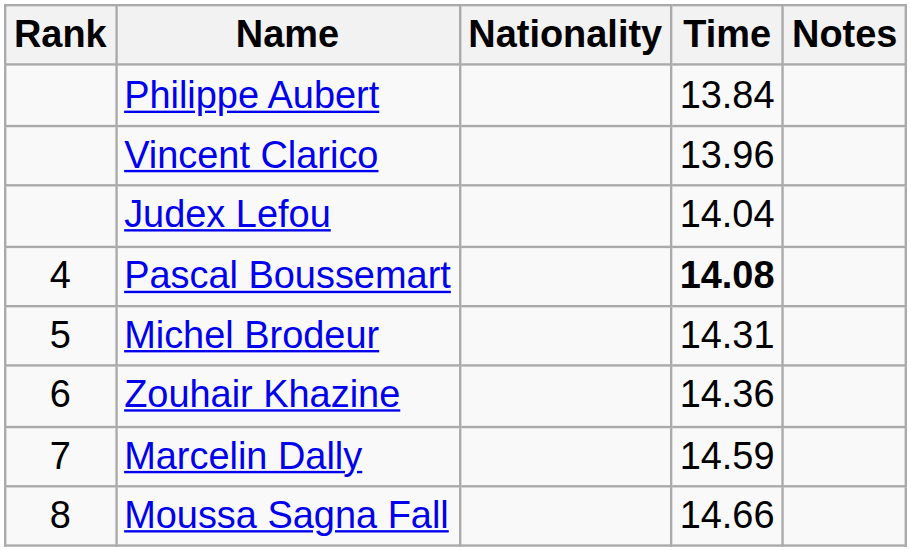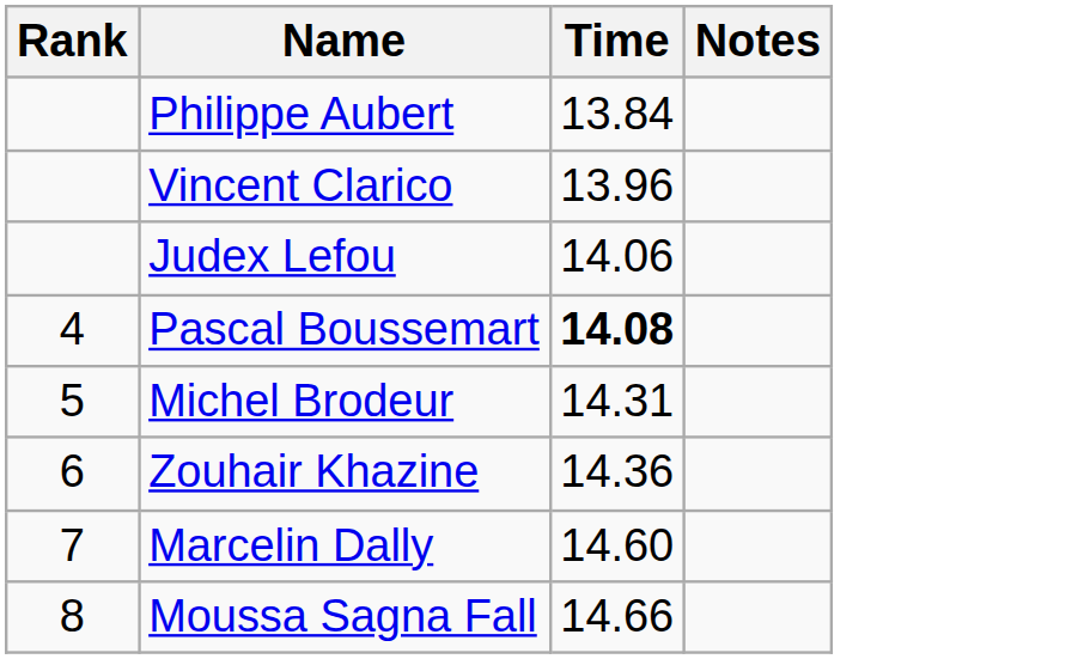 <table class="wikitable sortable" style="text-align:center">
 <tr>
 <th>Rank</th>
 <th>Name</th>
-<th>Nationality</th>
 <th>Time</th>
 <th>Notes</th>
 </tr>
 <tr>
 <td></td>
 <td align=left><a href='#'>Philippe Aubert</a></td>
-<td align=left></td>
 <td>13.84</td>
 <td></td>
 </tr>
 <tr>
 <td></td>
 <td align=left><a href='#'>Vincent Clarico</a></td>
-<td align=left></td>
 <td>13.96</td>
 <td></td>
 </tr>
 <tr>
 <td></td>
 <td align=left><a href='#'>Judex Lefou</a></td>
-<td align=left></td>
-<td>14.04</td>
+<td>14.06</td>
 <td></td>
 </tr>
 <tr>
 <td>4</td>
 <td align=left><a href='#'>Pascal Boussemart</a></td>
-<td align=left></td>
 <td><strong>14.08</strong></td>
 <td></td>
 </tr>
 <tr>
 <td>5</td>
 <td align=left><a href='#'>Michel Brodeur</a></td>
-<td align=left></td>
 <td>14.31</td>
 <td></td>
 </tr>
 <tr>
 <td>6</td>
 <td align=left><a href='#'>Zouhair Khazine</a></td>
-<td align=left></td>
 <td>14.36</td>
 <td></td>
 </tr>
 <tr>
 <td>7</td>
 <td align=left><a href='#'>Marcelin Dally</a></td>
-<td align=left></td>
-<td>14.59</td>
+<td>14.60</td>
 <td></td>
 </tr>
 <tr>
 <td>8</td>
 <td align=left><a href='#'>Moussa Sagna Fall</a></td>
-<td align=left></td>
 <td>14.66</td>
 <td></td>
 </tr>
 </table>
